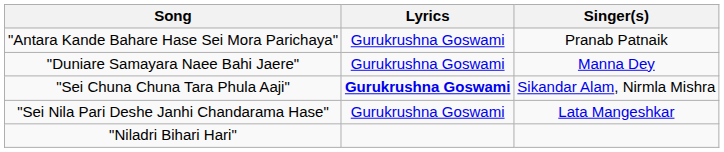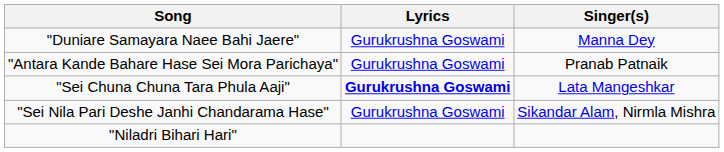 <table class="wikitable sortable" style="text-align:center;">
 <tr>
 <th>Song</th>
 <th>Lyrics</th>
 <th>Singer(s)</th>
 </tr>
 <tr>
+<td>"Duniare Samayara Naee Bahi Jaere"</td>
+<td><a href='#'>Gurukrushna Goswami</a></td>
+<td><a href='#'>Manna Dey</a></td>
+</tr>
+<tr>
 <td>"Antara Kande Bahare Hase Sei Mora Parichaya"</td>
 <td><a href='#'>Gurukrushna Goswami</a></td>
 <td>Pranab Patnaik</td>
 </tr>
 <tr>
-<td>"Duniare Samayara Naee Bahi Jaere"</td>
-<td><a href='#'>Gurukrushna Goswami</a></td>
-<td><a href='#'>Manna Dey</a></td>
-</tr>
-<tr>
 <td>"Sei Chuna Chuna Tara Phula Aaji"</td>
 <td><strong><a href='#'>Gurukrushna Goswami</a></strong></td>
-<td><a href='#'>Sikandar Alam</a>, Nirmla Mishra</td>
+<td><a href='#'>Lata Mangeshkar</a></td>
 </tr>
 <tr>
 <td>"Sei Nila Pari Deshe Janhi Chandarama Hase"</td>
 <td><a href='#'>Gurukrushna Goswami</a></td>
-<td><a href='#'>Lata Mangeshkar</a></td>
+<td><a href='#'>Sikandar Alam</a>, Nirmla Mishra</td>
 </tr>
 <tr>
 <td>"Niladri Bihari Hari"</td>
 <td></td>
 <td></td>
 </tr>
 </table>
